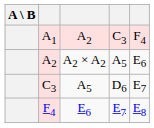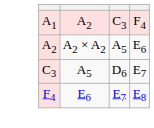 <table class="wikitable" style="float:right; clear:right;">
 <tr>
-<th>A \ B</th>
 <th><a href='#'></a></th>
 <th><a href='#'></a></th>
 <th><a href='#'></a></th>
 <th><a href='#'></a></th>
 </tr>
 <tr align=center  BGCOLOR="#ffe0e0">
-<th><a href='#'></a></th>
 <td>A<sub>1</sub><br></td>
 <td>A<sub>2</sub><br></td>
 <td>C<sub>3</sub><br></td>
 <td>F<sub>4</sub><br></td>
 </tr>
 <tr align=center>
-<th><a href='#'></a></th>
 <td BGCOLOR="#ffe0e0" valign=top>A<sub>2</sub><br></td>
 <td valign=top>A<sub>2</sub> × A<sub>2</sub><br></td>
 <td>A<sub>5</sub><br></td>
 <td>E<sub>6</sub><br></td>
 </tr>
 <tr align=center>
-<th><a href='#'></a></th>
 <td BGCOLOR="#ffe0e0" valign=top>C<sub>3</sub><br></td>
 <td valign=top>A<sub>5</sub><br></td>
 <td>D<sub>6</sub><br></td>
 <td>E<sub>7</sub><br></td>
 </tr>
 <tr align=center>
-<th><a href='#'></a></th>
 <td BGCOLOR="#ffe0e0" valign=top><a href='#'>F<sub>4</sub></a><br></td>
 <td><a href='#'>E<sub>6</sub></a><br></td>
 <td><a href='#'>E<sub>7</sub></a><br></td>
 <td><a href='#'>E<sub>8</sub></a><br></td>
 </tr>
 </table>
